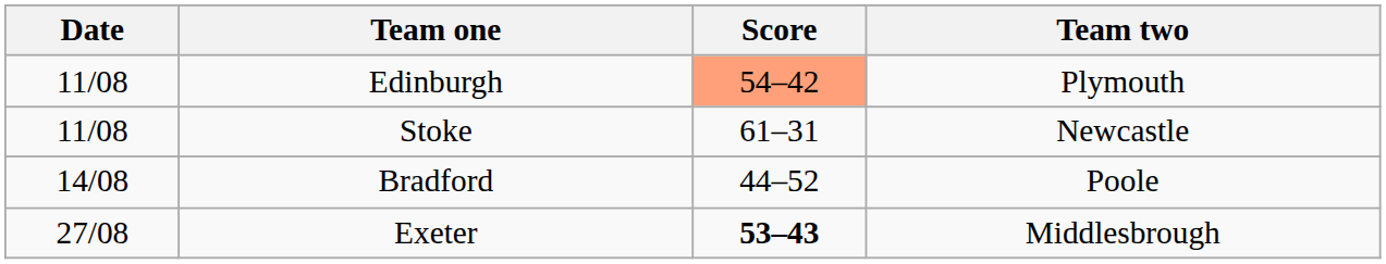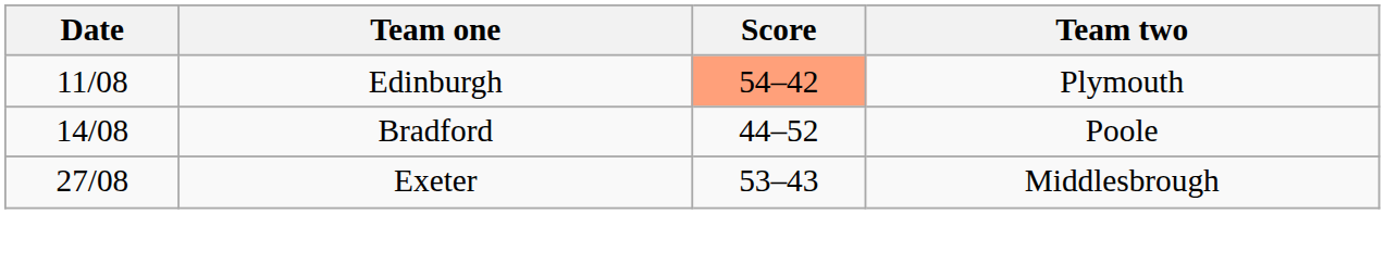 <table class="wikitable" style="text-align: center">
 <tr>
 <th width=80>Date</th>
 <th width=250>Team one</th>
 <th width=80>Score</th>
 <th width=250>Team two</th>
 </tr>
 <tr>
 <td>11/08</td>
 <td>Edinburgh</td>
 <td style="background: lightsalmon;">54–42</td>
 <td>Plymouth</td>
 </tr>
 <tr>
-<td>11/08</td>
-<td>Stoke</td>
-<td>61–31</td>
-<td>Newcastle</td>
-</tr>
-<tr>
 <td>14/08</td>
 <td>Bradford</td>
 <td>44–52</td>
 <td>Poole</td>
 </tr>
 <tr>
 <td>27/08</td>
 <td>Exeter</td>
-<td><strong>53–43</strong></td>
+<td>53–43</td>
 <td>Middlesbrough</td>
 </tr>
 </table>
